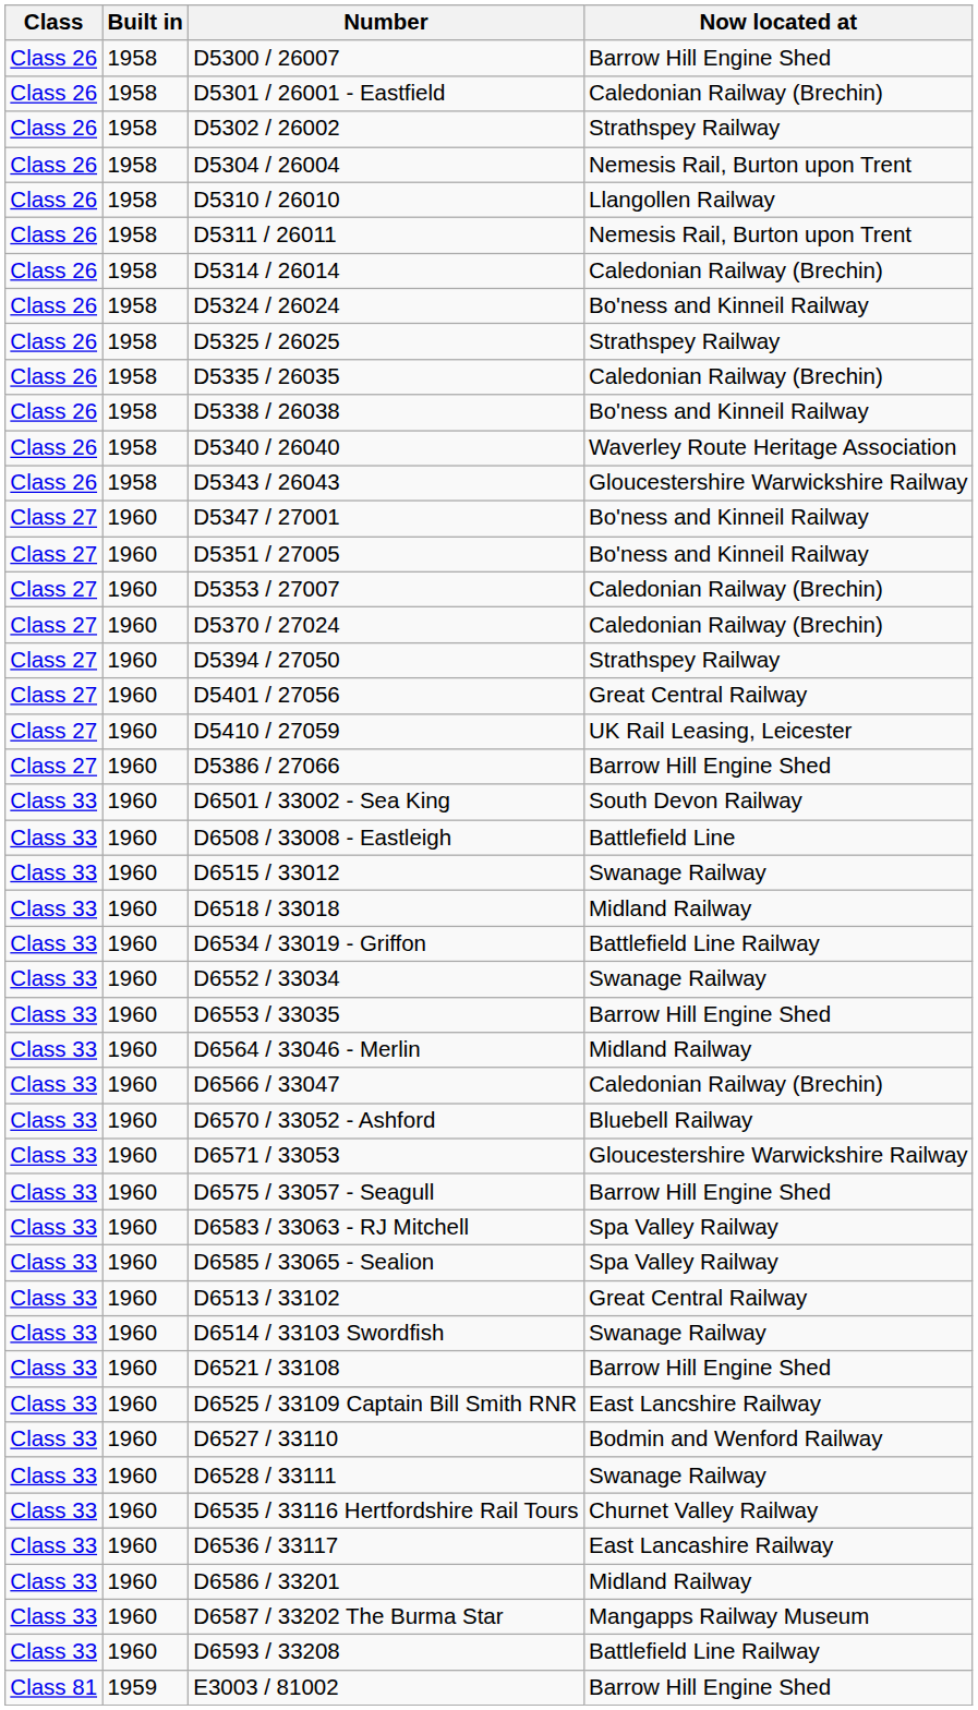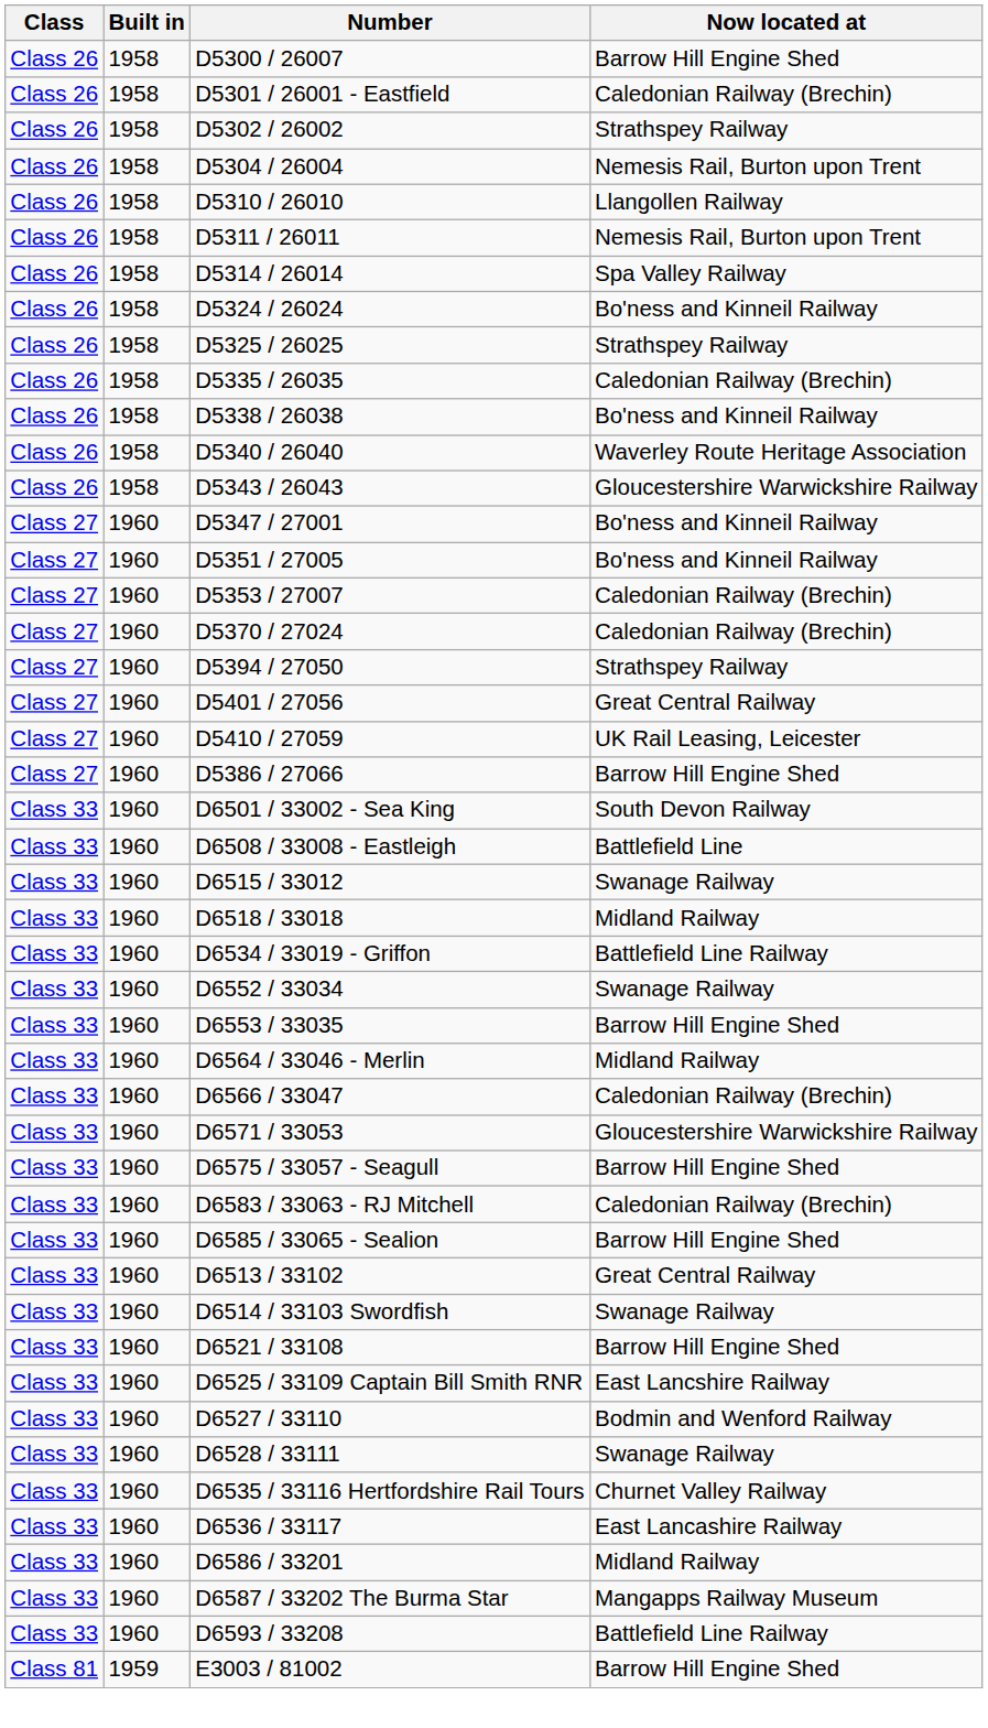 <table class="wikitable">
 <tr>
 <th>Class</th>
 <th>Built in</th>
 <th>Number</th>
 <th>Now located at</th>
 </tr>
 <tr>
 <td><a href='#'>Class 26</a></td>
 <td>1958</td>
 <td>D5300 / 26007</td>
 <td>Barrow Hill Engine Shed</td>
 </tr>
 <tr>
 <td><a href='#'>Class 26</a></td>
 <td>1958</td>
 <td>D5301 / 26001 - Eastfield</td>
 <td>Caledonian Railway (Brechin)</td>
 </tr>
 <tr>
 <td><a href='#'>Class 26</a></td>
 <td>1958</td>
 <td>D5302 / 26002</td>
 <td>Strathspey Railway</td>
 </tr>
 <tr>
 <td><a href='#'>Class 26</a></td>
 <td>1958</td>
 <td>D5304 / 26004</td>
 <td>Nemesis Rail, Burton upon Trent</td>
 </tr>
 <tr>
 <td><a href='#'>Class 26</a></td>
 <td>1958</td>
 <td>D5310 / 26010</td>
 <td>Llangollen Railway</td>
 </tr>
 <tr>
 <td><a href='#'>Class 26</a></td>
 <td>1958</td>
 <td>D5311 / 26011</td>
 <td>Nemesis Rail, Burton upon Trent</td>
 </tr>
 <tr>
 <td><a href='#'>Class 26</a></td>
 <td>1958</td>
 <td>D5314 / 26014</td>
-<td>Caledonian Railway (Brechin)</td>
+<td>Spa Valley Railway</td>
 </tr>
 <tr>
 <td><a href='#'>Class 26</a></td>
 <td>1958</td>
 <td>D5324 / 26024</td>
 <td>Bo'ness and Kinneil Railway</td>
 </tr>
 <tr>
 <td><a href='#'>Class 26</a></td>
 <td>1958</td>
 <td>D5325 / 26025</td>
 <td>Strathspey Railway</td>
 </tr>
 <tr>
 <td><a href='#'>Class 26</a></td>
 <td>1958</td>
 <td>D5335 / 26035</td>
 <td>Caledonian Railway (Brechin)</td>
 </tr>
 <tr>
 <td><a href='#'>Class 26</a></td>
 <td>1958</td>
 <td>D5338 / 26038</td>
 <td>Bo'ness and Kinneil Railway</td>
 </tr>
 <tr>
 <td><a href='#'>Class 26</a></td>
 <td>1958</td>
 <td>D5340 / 26040</td>
 <td>Waverley Route Heritage Association</td>
 </tr>
 <tr>
 <td><a href='#'>Class 26</a></td>
 <td>1958</td>
 <td>D5343 / 26043</td>
 <td>Gloucestershire Warwickshire Railway</td>
 </tr>
 <tr>
 <td><a href='#'>Class 27</a></td>
 <td>1960</td>
 <td>D5347 / 27001</td>
 <td>Bo'ness and Kinneil Railway</td>
 </tr>
 <tr>
 <td><a href='#'>Class 27</a></td>
 <td>1960</td>
 <td>D5351 / 27005</td>
 <td>Bo'ness and Kinneil Railway</td>
 </tr>
 <tr>
 <td><a href='#'>Class 27</a></td>
 <td>1960</td>
 <td>D5353 / 27007</td>
 <td>Caledonian Railway (Brechin)</td>
 </tr>
 <tr>
 <td><a href='#'>Class 27</a></td>
 <td>1960</td>
 <td>D5370 / 27024</td>
 <td>Caledonian Railway (Brechin)</td>
 </tr>
 <tr>
 <td><a href='#'>Class 27</a></td>
 <td>1960</td>
 <td>D5394 / 27050</td>
 <td>Strathspey Railway</td>
 </tr>
 <tr>
 <td><a href='#'>Class 27</a></td>
 <td>1960</td>
 <td>D5401 / 27056</td>
 <td>Great Central Railway</td>
 </tr>
 <tr>
 <td><a href='#'>Class 27</a></td>
 <td>1960</td>
 <td>D5410 / 27059</td>
 <td>UK Rail Leasing, Leicester</td>
 </tr>
 <tr>
 <td><a href='#'>Class 27</a></td>
 <td>1960</td>
 <td>D5386 / 27066</td>
 <td>Barrow Hill Engine Shed</td>
 </tr>
 <tr>
 <td><a href='#'>Class 33</a></td>
 <td>1960</td>
 <td>D6501 / 33002 - Sea King</td>
 <td>South Devon Railway</td>
 </tr>
 <tr>
 <td><a href='#'>Class 33</a></td>
 <td>1960</td>
 <td>D6508 / 33008 - Eastleigh</td>
 <td>Battlefield Line</td>
 </tr>
 <tr>
 <td><a href='#'>Class 33</a></td>
 <td>1960</td>
 <td>D6515 / 33012</td>
 <td>Swanage Railway</td>
 </tr>
 <tr>
 <td><a href='#'>Class 33</a></td>
 <td>1960</td>
 <td>D6518 / 33018</td>
 <td>Midland Railway</td>
 </tr>
 <tr>
 <td><a href='#'>Class 33</a></td>
 <td>1960</td>
 <td>D6534 / 33019 - Griffon</td>
 <td>Battlefield Line Railway</td>
 </tr>
 <tr>
 <td><a href='#'>Class 33</a></td>
 <td>1960</td>
 <td>D6552 / 33034</td>
 <td>Swanage Railway</td>
 </tr>
 <tr>
 <td><a href='#'>Class 33</a></td>
 <td>1960</td>
 <td>D6553 / 33035</td>
 <td>Barrow Hill Engine Shed</td>
 </tr>
 <tr>
 <td><a href='#'>Class 33</a></td>
 <td>1960</td>
 <td>D6564 / 33046 - Merlin</td>
 <td>Midland Railway</td>
 </tr>
 <tr>
 <td><a href='#'>Class 33</a></td>
 <td>1960</td>
 <td>D6566 / 33047</td>
 <td>Caledonian Railway (Brechin)</td>
 </tr>
 <tr>
 <td><a href='#'>Class 33</a></td>
 <td>1960</td>
-<td>D6570 / 33052 - Ashford</td>
-<td>Bluebell Railway</td>
-</tr>
-<tr>
-<td><a href='#'>Class 33</a></td>
-<td>1960</td>
 <td>D6571 / 33053</td>
 <td>Gloucestershire Warwickshire Railway</td>
 </tr>
 <tr>
 <td><a href='#'>Class 33</a></td>
 <td>1960</td>
 <td>D6575 / 33057 - Seagull</td>
 <td>Barrow Hill Engine Shed</td>
 </tr>
 <tr>
 <td><a href='#'>Class 33</a></td>
 <td>1960</td>
 <td>D6583 / 33063 - RJ Mitchell</td>
-<td>Spa Valley Railway</td>
+<td>Caledonian Railway (Brechin)</td>
 </tr>
 <tr>
 <td><a href='#'>Class 33</a></td>
 <td>1960</td>
 <td>D6585 / 33065 - Sealion</td>
-<td>Spa Valley Railway</td>
+<td>Barrow Hill Engine Shed</td>
 </tr>
 <tr>
 <td><a href='#'>Class 33</a></td>
 <td>1960</td>
 <td>D6513 / 33102</td>
 <td>Great Central Railway</td>
 </tr>
 <tr>
 <td><a href='#'>Class 33</a></td>
 <td>1960</td>
 <td>D6514 / 33103 Swordfish</td>
 <td>Swanage Railway</td>
 </tr>
 <tr>
 <td><a href='#'>Class 33</a></td>
 <td>1960</td>
 <td>D6521 / 33108</td>
 <td>Barrow Hill Engine Shed</td>
 </tr>
 <tr>
 <td><a href='#'>Class 33</a></td>
 <td>1960</td>
 <td>D6525 / 33109 Captain Bill Smith RNR</td>
 <td>East Lancshire Railway</td>
 </tr>
 <tr>
 <td><a href='#'>Class 33</a></td>
 <td>1960</td>
 <td>D6527 / 33110</td>
 <td>Bodmin and Wenford Railway</td>
 </tr>
 <tr>
 <td><a href='#'>Class 33</a></td>
 <td>1960</td>
 <td>D6528 / 33111</td>
 <td>Swanage Railway</td>
 </tr>
 <tr>
 <td><a href='#'>Class 33</a></td>
 <td>1960</td>
 <td>D6535 / 33116 Hertfordshire Rail Tours</td>
 <td>Churnet Valley Railway</td>
 </tr>
 <tr>
 <td><a href='#'>Class 33</a></td>
 <td>1960</td>
 <td>D6536 / 33117</td>
 <td>East Lancashire Railway</td>
 </tr>
 <tr>
 <td><a href='#'>Class 33</a></td>
 <td>1960</td>
 <td>D6586 / 33201</td>
 <td>Midland Railway</td>
 </tr>
 <tr>
 <td><a href='#'>Class 33</a></td>
 <td>1960</td>
 <td>D6587 / 33202 The Burma Star</td>
 <td>Mangapps Railway Museum</td>
 </tr>
 <tr>
 <td><a href='#'>Class 33</a></td>
 <td>1960</td>
 <td>D6593 / 33208</td>
 <td>Battlefield Line Railway</td>
 </tr>
 <tr>
 <td><a href='#'>Class 81</a></td>
 <td>1959</td>
 <td>E3003 / 81002</td>
 <td>Barrow Hill Engine Shed</td>
 </tr>
 </table>
